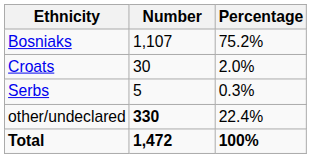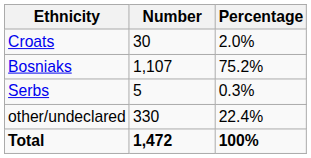 <table class="wikitable">
 <tr>
 <th width="100px">Ethnicity</th>
 <th width="80px">Number</th>
 <th width="80px">Percentage</th>
 </tr>
 <tr>
+<td><a href='#'>Croats</a></td>
+<td>30</td>
+<td>2.0%</td>
+</tr>
+<tr>
 <td><a href='#'>Bosniaks</a></td>
 <td>1,107</td>
 <td>75.2%</td>
-</tr>
-<tr>
-<td><a href='#'>Croats</a></td>
-<td>30</td>
-<td>2.0%</td>
 </tr>
 <tr>
 <td><a href='#'>Serbs</a></td>
 <td>5</td>
 <td>0.3%</td>
 </tr>
 <tr>
 <td>other/undeclared</td>
-<td><strong>330</strong></td>
+<td>330</td>
 <td>22.4%</td>
 </tr>
 <tr>
 <td><strong>Total</strong></td>
 <td><strong>1,472</strong></td>
 <td><strong>100%</strong></td>
 </tr>
 </table>
